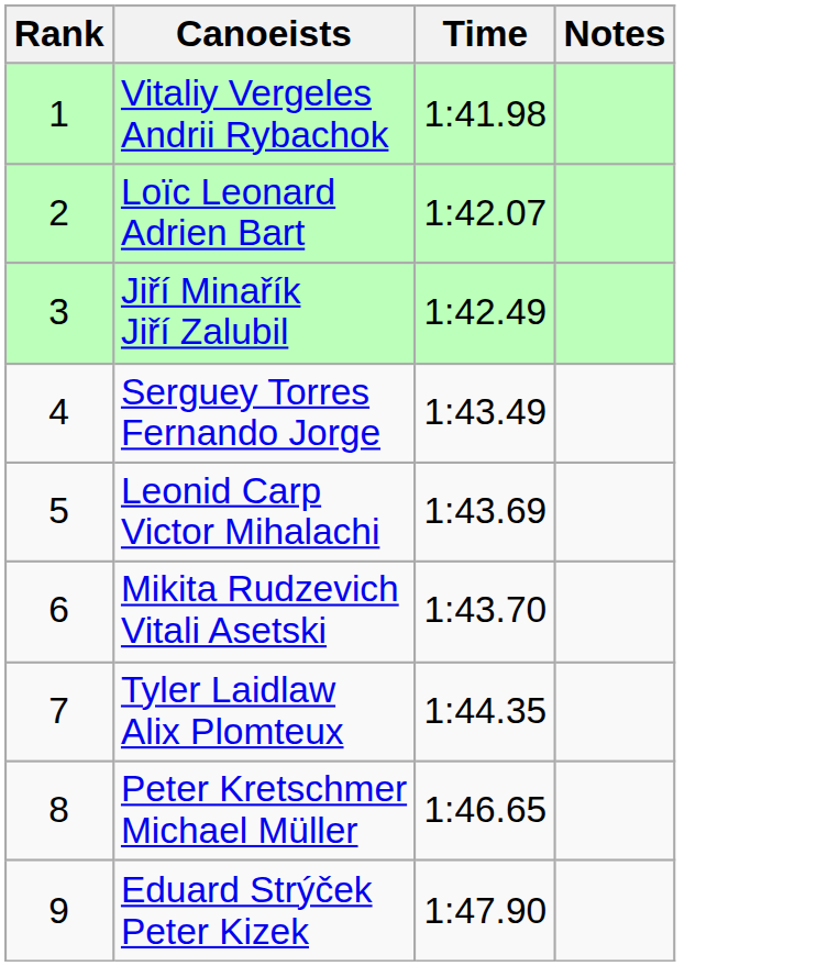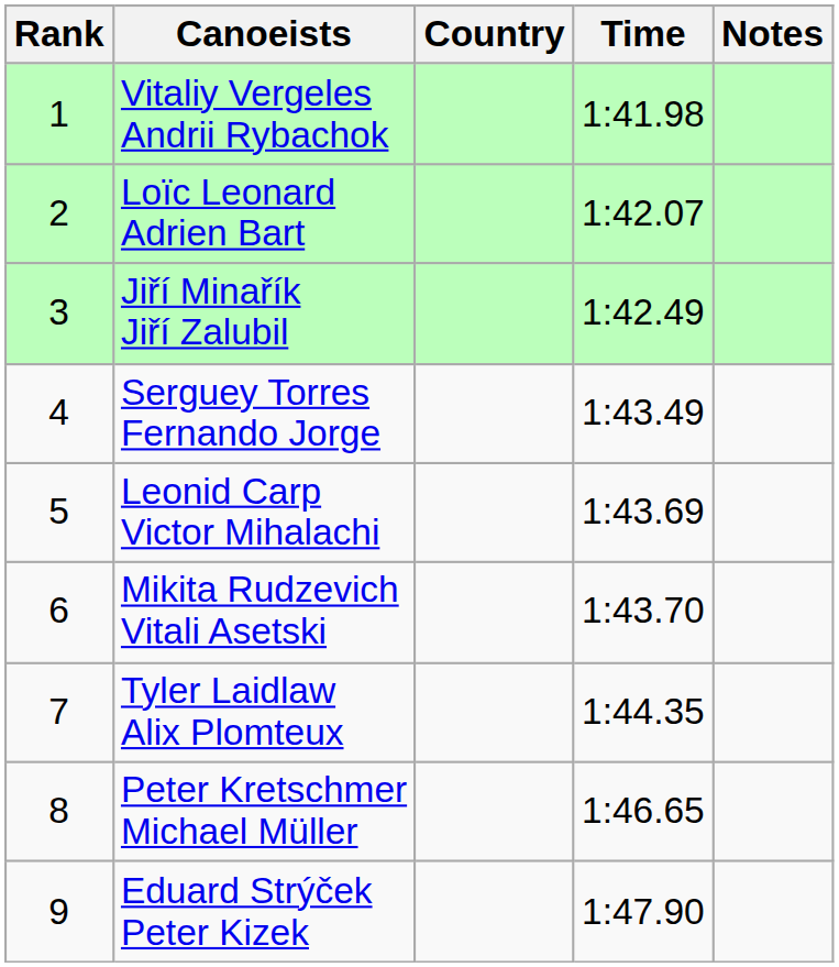 <table class="wikitable" style="text-align:center">
 <tr>
 <th>Rank</th>
 <th>Canoeists</th>
+<th>Country</th>
 <th>Time</th>
 <th>Notes</th>
 </tr>
 <tr bgcolor=bbffbb>
 <td>1</td>
 <td align="left"><a href='#'>Vitaliy Vergeles</a><br><a href='#'>Andrii Rybachok</a></td>
+<td align="left"></td>
 <td>1:41.98</td>
 <td></td>
 </tr>
 <tr bgcolor=bbffbb>
 <td>2</td>
 <td align="left"><a href='#'>Loïc Leonard</a><br><a href='#'>Adrien Bart</a></td>
+<td align="left"></td>
 <td>1:42.07</td>
 <td></td>
 </tr>
 <tr bgcolor=bbffbb>
 <td>3</td>
 <td align="left"><a href='#'>Jiří Minařík</a><br><a href='#'>Jiří Zalubil</a></td>
+<td align="left"></td>
 <td>1:42.49</td>
 <td></td>
 </tr>
 <tr>
 <td>4</td>
 <td align="left"><a href='#'>Serguey Torres</a><br><a href='#'>Fernando Jorge</a></td>
+<td align="left"></td>
 <td>1:43.49</td>
 <td></td>
 </tr>
 <tr>
 <td>5</td>
 <td align="left"><a href='#'>Leonid Carp</a><br><a href='#'>Victor Mihalachi</a></td>
+<td align="left"></td>
 <td>1:43.69</td>
 <td></td>
 </tr>
 <tr>
 <td>6</td>
 <td align="left"><a href='#'>Mikita Rudzevich</a><br><a href='#'>Vitali Asetski</a></td>
+<td align="left"></td>
 <td>1:43.70</td>
 <td></td>
 </tr>
 <tr>
 <td>7</td>
 <td align="left"><a href='#'>Tyler Laidlaw</a><br><a href='#'>Alix Plomteux</a></td>
+<td align="left"></td>
 <td>1:44.35</td>
 <td></td>
 </tr>
 <tr>
 <td>8</td>
 <td align="left"><a href='#'>Peter Kretschmer</a><br><a href='#'>Michael Müller</a></td>
+<td align="left"></td>
 <td>1:46.65</td>
 <td></td>
 </tr>
 <tr>
 <td>9</td>
 <td align="left"><a href='#'>Eduard Strýček</a><br><a href='#'>Peter Kizek</a></td>
+<td align="left"></td>
 <td>1:47.90</td>
 <td></td>
 </tr>
 </table>
